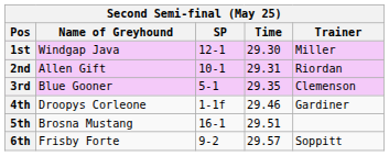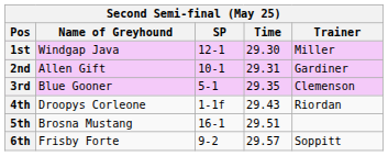 <table class="wikitable">
 <tr>
 <th colspan="6">Second Semi-final (May 25)</th>
 </tr>
 <tr>
 <th width=30>Pos</th>
 <th width=180>Name of Greyhound</th>
 <th width=50>SP</th>
 <th width=50>Time</th>
 <th width=100>Trainer</th>
 </tr>
 <tr style="background: #f4caf9;">
 <th>1st</th>
 <td>Windgap Java</td>
 <td>12-1</td>
 <td>29.30</td>
 <td>Miller</td>
 </tr>
 <tr style="background: #f4caf9;">
 <th>2nd</th>
 <td>Allen Gift</td>
 <td>10-1</td>
 <td>29.31</td>
-<td>Riordan</td>
+<td>Gardiner</td>
 </tr>
 <tr style="background: #f4caf9;">
 <th>3rd</th>
 <td>Blue Gooner</td>
 <td>5-1</td>
 <td>29.35</td>
 <td>Clemenson</td>
 </tr>
 <tr>
 <th>4th</th>
 <td>Droopys Corleone</td>
 <td>1-1f</td>
-<td>29.46</td>
-<td>Gardiner</td>
+<td>29.43</td>
+<td>Riordan</td>
 </tr>
 <tr>
 <th>5th</th>
 <td>Brosna Mustang</td>
 <td>16-1</td>
 <td>29.51</td>
 <td></td>
 </tr>
 <tr>
 <th>6th</th>
 <td>Frisby Forte</td>
 <td>9-2</td>
 <td>29.57</td>
 <td>Soppitt</td>
 </tr>
 </table>
